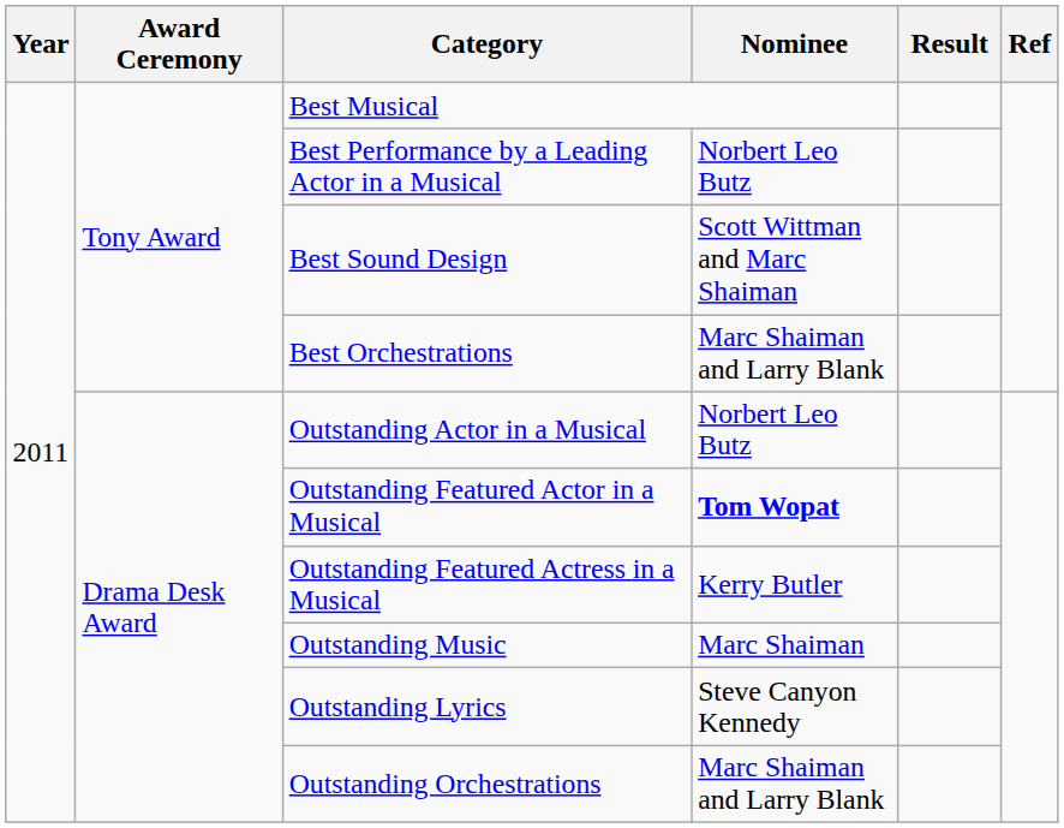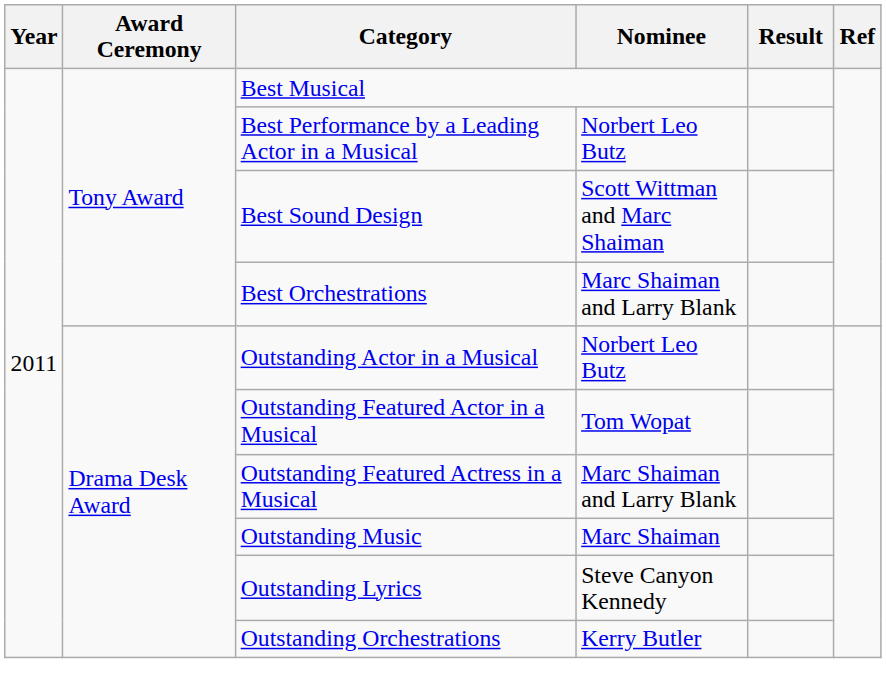 <table class="wikitable" width="95%">
 <tr>
 <th width="5%">Year</th>
 <th width="20%">Award Ceremony</th>
 <th width="40%">Category</th>
 <th width="20%">Nominee</th>
 <th width="10%">Result</th>
 <th width="5%">Ref</th>
 </tr>
 <tr>
 <td rowspan="10" align="center">2011</td>
 <td rowspan="4"><a href='#'>Tony Award</a></td>
 <td colspan="2"><a href='#'>Best Musical</a></td>
 <td></td>
 <td rowspan="4" align="center"><br></td>
 </tr>
 <tr>
 <td><a href='#'>Best Performance by a Leading Actor in a Musical</a></td>
 <td><a href='#'>Norbert Leo Butz</a></td>
 <td></td>
 </tr>
 <tr>
 <td><a href='#'>Best Sound Design</a></td>
 <td><a href='#'>Scott Wittman</a> and <a href='#'>Marc Shaiman</a></td>
 <td></td>
 </tr>
 <tr>
 <td><a href='#'>Best Orchestrations</a></td>
 <td><a href='#'>Marc Shaiman</a> and Larry Blank</td>
 <td></td>
 </tr>
 <tr>
 <td rowspan="6"><a href='#'>Drama Desk Award</a></td>
 <td><a href='#'>Outstanding Actor in a Musical</a></td>
 <td><a href='#'>Norbert Leo Butz</a></td>
 <td></td>
 <td rowspan="6" align="center"></td>
 </tr>
 <tr>
 <td><a href='#'>Outstanding Featured Actor in a Musical</a></td>
-<td><strong><a href='#'>Tom Wopat</a></strong></td>
+<td><a href='#'>Tom Wopat</a></td>
 <td></td>
 </tr>
 <tr>
 <td><a href='#'>Outstanding Featured Actress in a Musical</a></td>
-<td><a href='#'>Kerry Butler</a></td>
+<td><a href='#'>Marc Shaiman</a> and Larry Blank</td>
 <td></td>
 </tr>
 <tr>
 <td><a href='#'>Outstanding Music</a></td>
 <td><a href='#'>Marc Shaiman</a></td>
 <td></td>
 </tr>
 <tr>
 <td><a href='#'>Outstanding Lyrics</a></td>
 <td>Steve Canyon Kennedy</td>
 <td></td>
 </tr>
 <tr>
 <td><a href='#'>Outstanding Orchestrations</a></td>
-<td><a href='#'>Marc Shaiman</a> and Larry Blank</td>
+<td><a href='#'>Kerry Butler</a></td>
 <td></td>
 </tr>
 </table>
